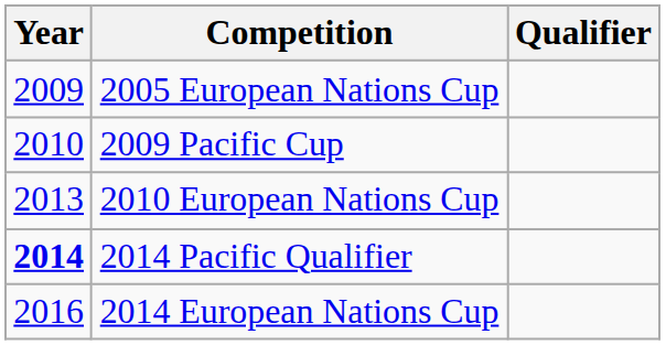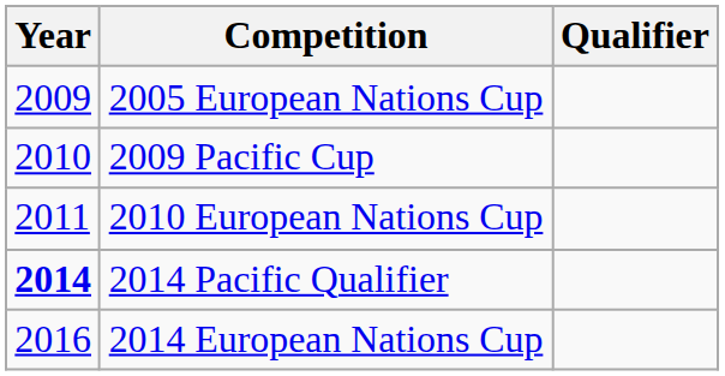 <table class="wikitable">
 <tr>
 <th>Year</th>
 <th>Competition</th>
 <th>Qualifier</th>
 </tr>
 <tr>
 <td><a href='#'>2009</a></td>
 <td><a href='#'>2005 European Nations Cup</a></td>
 <td></td>
 </tr>
 <tr>
 <td><a href='#'>2010</a></td>
 <td><a href='#'>2009 Pacific Cup</a></td>
 <td></td>
 </tr>
 <tr>
-<td><a href='#'>2013</a></td>
+<td><a href='#'>2011</a></td>
 <td><a href='#'>2010 European Nations Cup</a></td>
 <td></td>
 </tr>
 <tr>
 <td><strong><a href='#'>2014</a></strong></td>
 <td><a href='#'>2014 Pacific Qualifier</a></td>
 <td></td>
 </tr>
 <tr>
 <td><a href='#'>2016</a></td>
 <td><a href='#'>2014 European Nations Cup</a></td>
 <td></td>
 </tr>
 </table>
